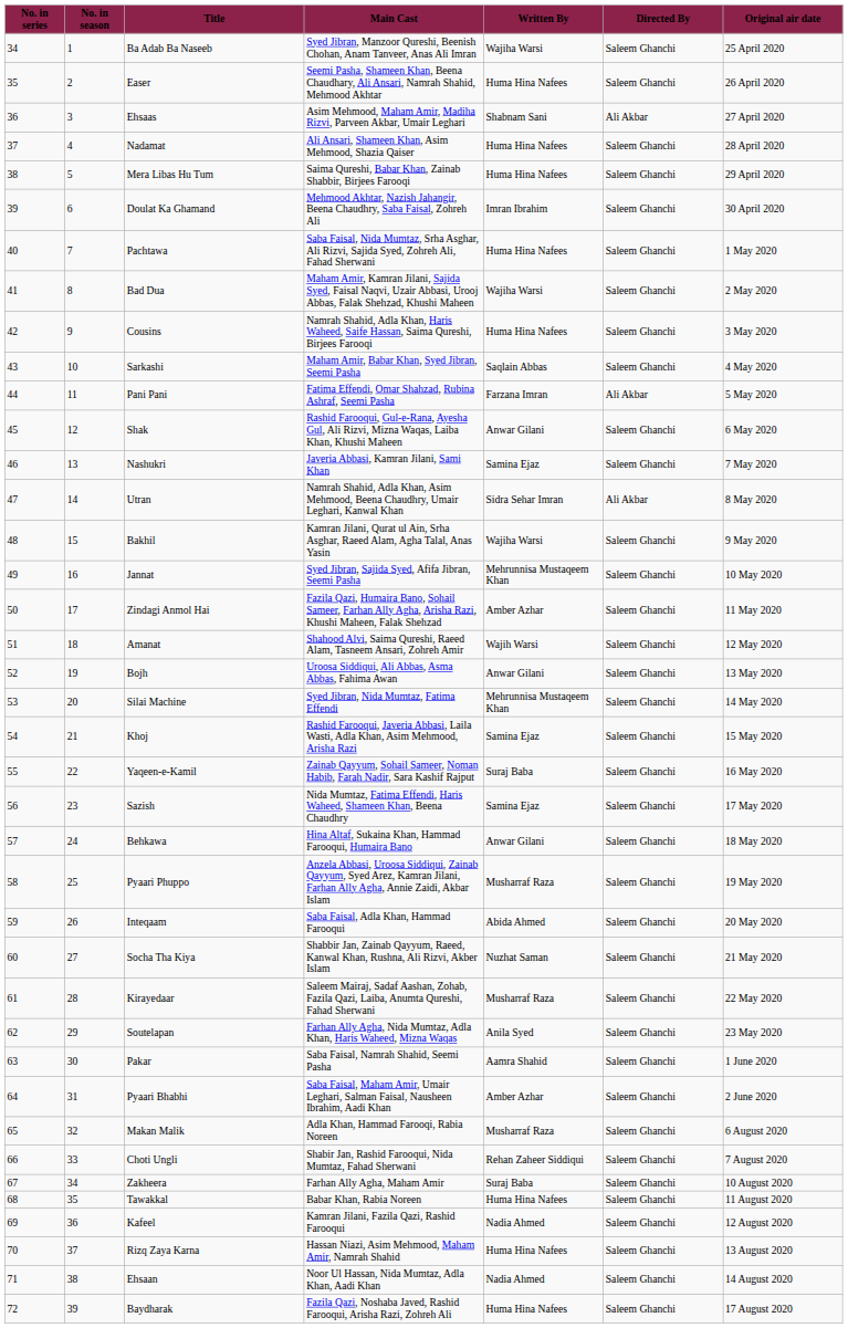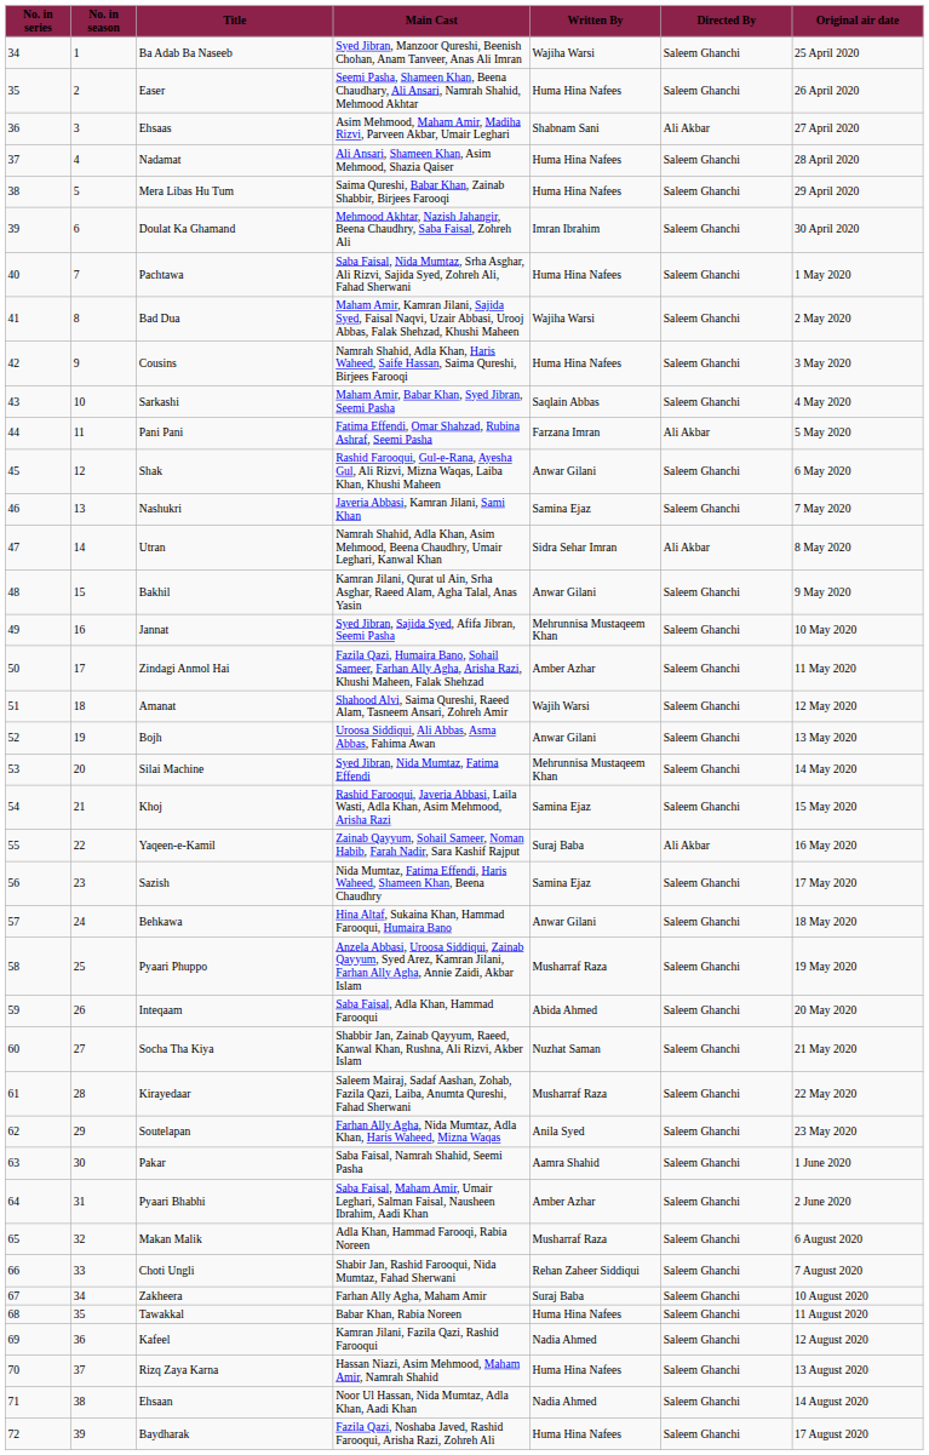 <table class="wikitable plainrowheaders"  style="width:100%; margin-right:0;">
 <tr>
 <th scope="col" style="width:5%; background:#8C224A;"><span>  No. in series</span></th>
 <th scope="col" style="width:5%; background:#8C224A;"><span>  No. in season</span></th>
 <th scope="col" style="width:15%; background:#8C224A;"><span> Title</span></th>
 <th scope="col" style="width:15%; background:#8C224A;"><span> Main Cast</span></th>
 <th scope="col" style="width:10%; background:#8C224A;"><span> Written By</span></th>
 <th scope="col" style="width:10%; background:#8C224A;"><span> Directed By</span></th>
 <th scope="col" style="width:10%; background:#8C224A;"><span> Original air date</span></th>
 </tr>
 <tr>
 <td>34</td>
 <td>1</td>
 <td>Ba Adab Ba Naseeb</td>
 <td><a href='#'>Syed Jibran</a>, Manzoor Qureshi, Beenish Chohan, Anam Tanveer, Anas Ali Imran</td>
 <td>Wajiha Warsi</td>
 <td>Saleem Ghanchi</td>
 <td>25 April 2020</td>
 </tr>
 <tr>
 <td>35</td>
 <td>2</td>
 <td>Easer</td>
 <td><a href='#'>Seemi Pasha</a>, <a href='#'>Shameen Khan</a>, Beena Chaudhary, <a href='#'>Ali Ansari</a>, Namrah Shahid, Mehmood Akhtar</td>
 <td>Huma Hina Nafees</td>
 <td>Saleem Ghanchi</td>
 <td>26 April 2020</td>
 </tr>
 <tr>
 <td>36</td>
 <td>3</td>
 <td>Ehsaas</td>
 <td>Asim Mehmood, <a href='#'>Maham Amir</a>, <a href='#'>Madiha Rizvi</a>, Parveen Akbar, Umair Leghari</td>
 <td>Shabnam Sani</td>
 <td>Ali Akbar</td>
 <td>27 April 2020</td>
 </tr>
 <tr>
 <td>37</td>
 <td>4</td>
 <td>Nadamat</td>
 <td><a href='#'>Ali Ansari</a>, <a href='#'>Shameen Khan</a>, Asim Mehmood, Shazia Qaiser</td>
 <td>Huma Hina Nafees</td>
 <td>Saleem Ghanchi</td>
 <td>28 April 2020</td>
 </tr>
 <tr>
 <td>38</td>
 <td>5</td>
 <td>Mera Libas Hu Tum</td>
 <td>Saima Qureshi, <a href='#'>Babar Khan</a>, Zainab Shabbir, Birjees Farooqi</td>
 <td>Huma Hina Nafees</td>
 <td>Saleem Ghanchi</td>
 <td>29 April 2020</td>
 </tr>
 <tr>
 <td>39</td>
 <td>6</td>
 <td>Doulat Ka Ghamand</td>
 <td><a href='#'>Mehmood Akhtar</a>, <a href='#'>Nazish Jahangir</a>, Beena Chaudhry, <a href='#'>Saba Faisal</a>, Zohreh Ali</td>
 <td>Imran Ibrahim</td>
 <td>Saleem Ghanchi</td>
 <td>30 April 2020</td>
 </tr>
 <tr>
 <td>40</td>
 <td>7</td>
 <td>Pachtawa</td>
 <td><a href='#'>Saba Faisal</a>, <a href='#'>Nida Mumtaz</a>, Srha Asghar, Ali Rizvi, Sajida Syed, Zohreh Ali, Fahad Sherwani</td>
 <td>Huma Hina Nafees</td>
 <td>Saleem Ghanchi</td>
 <td>1 May 2020</td>
 </tr>
 <tr>
 <td>41</td>
 <td>8</td>
 <td>Bad Dua</td>
 <td><a href='#'>Maham Amir</a>, Kamran Jilani, <a href='#'>Sajida Syed</a>, Faisal Naqvi, Uzair Abbasi, Urooj Abbas, Falak Shehzad, Khushi Maheen</td>
 <td>Wajiha Warsi</td>
 <td>Saleem Ghanchi</td>
 <td>2 May 2020</td>
 </tr>
 <tr>
 <td>42</td>
 <td>9</td>
 <td>Cousins</td>
 <td>Namrah Shahid, Adla Khan, <a href='#'>Haris Waheed</a>, <a href='#'>Saife Hassan</a>, Saima Qureshi, Birjees Farooqi</td>
 <td>Huma Hina Nafees</td>
 <td>Saleem Ghanchi</td>
 <td>3 May 2020</td>
 </tr>
 <tr>
 <td>43</td>
 <td>10</td>
 <td>Sarkashi</td>
 <td><a href='#'>Maham Amir</a>, <a href='#'>Babar Khan</a>, <a href='#'>Syed Jibran</a>, <a href='#'>Seemi Pasha</a></td>
 <td>Saqlain Abbas</td>
 <td>Saleem Ghanchi</td>
 <td>4 May 2020</td>
 </tr>
 <tr>
 <td>44</td>
 <td>11</td>
 <td>Pani Pani</td>
 <td><a href='#'>Fatima Effendi</a>, <a href='#'>Omar Shahzad</a>, <a href='#'>Rubina Ashraf</a>, <a href='#'>Seemi Pasha</a></td>
 <td>Farzana Imran</td>
 <td>Ali Akbar</td>
 <td>5 May 2020</td>
 </tr>
 <tr>
 <td>45</td>
 <td>12</td>
 <td>Shak</td>
 <td><a href='#'>Rashid Farooqui</a>, <a href='#'>Gul-e-Rana</a>, <a href='#'>Ayesha Gul</a>, Ali Rizvi, Mizna Waqas, Laiba Khan, Khushi Maheen</td>
 <td>Anwar Gilani</td>
 <td>Saleem Ghanchi</td>
 <td>6 May 2020</td>
 </tr>
 <tr>
 <td>46</td>
 <td>13</td>
 <td>Nashukri</td>
 <td><a href='#'>Javeria Abbasi</a>, Kamran Jilani, <a href='#'>Sami Khan</a></td>
 <td>Samina Ejaz</td>
 <td>Saleem Ghanchi</td>
 <td>7 May 2020</td>
 </tr>
 <tr>
 <td>47</td>
 <td>14</td>
 <td>Utran</td>
 <td>Namrah Shahid, Adla Khan, Asim Mehmood, Beena Chaudhry, Umair Leghari, Kanwal Khan</td>
 <td>Sidra Sehar Imran</td>
 <td>Ali Akbar</td>
 <td>8 May 2020</td>
 </tr>
 <tr>
 <td>48</td>
 <td>15</td>
 <td>Bakhil</td>
 <td>Kamran Jilani, Qurat ul Ain, Srha Asghar, Raeed Alam, Agha Talal, Anas Yasin</td>
-<td>Wajiha Warsi</td>
+<td>Anwar Gilani</td>
 <td>Saleem Ghanchi</td>
 <td>9 May 2020</td>
 </tr>
 <tr>
 <td>49</td>
 <td>16</td>
 <td>Jannat</td>
 <td><a href='#'>Syed Jibran</a>, <a href='#'>Sajida Syed</a>, Afifa Jibran, <a href='#'>Seemi Pasha</a></td>
 <td>Mehrunnisa Mustaqeem Khan</td>
 <td>Saleem Ghanchi</td>
 <td>10 May 2020</td>
 </tr>
 <tr>
 <td>50</td>
 <td>17</td>
 <td>Zindagi Anmol Hai</td>
 <td><a href='#'>Fazila Qazi</a>, <a href='#'>Humaira Bano</a>, <a href='#'>Sohail Sameer</a>, <a href='#'>Farhan Ally Agha</a>, <a href='#'>Arisha Razi</a>, Khushi Maheen, Falak Shehzad</td>
 <td>Amber Azhar</td>
 <td>Saleem Ghanchi</td>
 <td>11 May 2020</td>
 </tr>
 <tr>
 <td>51</td>
 <td>18</td>
 <td>Amanat</td>
 <td><a href='#'>Shahood Alvi</a>, Saima Qureshi, Raeed Alam, Tasneem Ansari, Zohreh Amir</td>
 <td>Wajih Warsi</td>
 <td>Saleem Ghanchi</td>
 <td>12 May 2020</td>
 </tr>
 <tr>
 <td>52</td>
 <td>19</td>
 <td>Bojh</td>
 <td><a href='#'>Uroosa Siddiqui</a>, <a href='#'>Ali Abbas</a>, <a href='#'>Asma Abbas</a>, Fahima Awan</td>
 <td>Anwar Gilani</td>
 <td>Saleem Ghanchi</td>
 <td>13 May 2020</td>
 </tr>
 <tr>
 <td>53</td>
 <td>20</td>
 <td>Silai Machine</td>
 <td><a href='#'>Syed Jibran</a>, <a href='#'>Nida Mumtaz</a>, <a href='#'>Fatima Effendi</a></td>
 <td>Mehrunnisa Mustaqeem Khan</td>
 <td>Saleem Ghanchi</td>
 <td>14 May 2020</td>
 </tr>
 <tr>
 <td>54</td>
 <td>21</td>
 <td>Khoj</td>
 <td><a href='#'>Rashid Farooqui</a>, <a href='#'>Javeria Abbasi</a>, Laila Wasti, Adla Khan, Asim Mehmood, <a href='#'>Arisha Razi</a></td>
 <td>Samina Ejaz</td>
 <td>Saleem Ghanchi</td>
 <td>15 May 2020</td>
 </tr>
 <tr>
 <td>55</td>
 <td>22</td>
 <td>Yaqeen-e-Kamil</td>
 <td><a href='#'>Zainab Qayyum</a>, <a href='#'>Sohail Sameer</a>, <a href='#'>Noman Habib</a>, <a href='#'>Farah Nadir</a>, Sara Kashif Rajput</td>
 <td>Suraj Baba</td>
-<td>Saleem Ghanchi</td>
+<td>Ali Akbar</td>
 <td>16 May 2020</td>
 </tr>
 <tr>
 <td>56</td>
 <td>23</td>
 <td>Sazish</td>
 <td>Nida Mumtaz, <a href='#'>Fatima Effendi</a>, <a href='#'>Haris Waheed</a>, <a href='#'>Shameen Khan</a>, Beena Chaudhry</td>
 <td>Samina Ejaz</td>
 <td>Saleem Ghanchi</td>
 <td>17 May 2020</td>
 </tr>
 <tr>
 <td>57</td>
 <td>24</td>
 <td>Behkawa</td>
 <td><a href='#'>Hina Altaf</a>, Sukaina Khan, Hammad Farooqui, <a href='#'>Humaira Bano</a></td>
 <td>Anwar Gilani</td>
 <td>Saleem Ghanchi</td>
 <td>18 May 2020</td>
 </tr>
 <tr>
 <td>58</td>
 <td>25</td>
 <td>Pyaari Phuppo</td>
 <td><a href='#'>Anzela Abbasi</a>, <a href='#'>Uroosa Siddiqui</a>, <a href='#'>Zainab Qayyum</a>, Syed Arez, Kamran Jilani, <a href='#'>Farhan Ally Agha</a>, Annie Zaidi, Akbar Islam</td>
 <td>Musharraf Raza</td>
 <td>Saleem Ghanchi</td>
 <td>19 May 2020</td>
 </tr>
 <tr>
 <td>59</td>
 <td>26</td>
 <td>Inteqaam</td>
 <td><a href='#'>Saba Faisal</a>, Adla Khan, Hammad Farooqui</td>
 <td>Abida Ahmed</td>
 <td>Saleem Ghanchi</td>
 <td>20 May 2020</td>
 </tr>
 <tr>
 <td>60</td>
 <td>27</td>
 <td>Socha Tha Kiya</td>
 <td>Shabbir Jan, Zainab Qayyum, Raeed, Kanwal Khan, Rushna, Ali Rizvi, Akber Islam</td>
 <td>Nuzhat Saman</td>
 <td>Saleem Ghanchi</td>
 <td>21 May 2020</td>
 </tr>
 <tr>
 <td>61</td>
 <td>28</td>
 <td>Kirayedaar</td>
 <td>Saleem Mairaj, Sadaf Aashan, Zohab, Fazila Qazi, Laiba, Anumta Qureshi, Fahad Sherwani</td>
 <td>Musharraf Raza</td>
 <td>Saleem Ghanchi</td>
 <td>22 May 2020</td>
 </tr>
 <tr>
 <td>62</td>
 <td>29</td>
 <td>Soutelapan</td>
 <td><a href='#'>Farhan Ally Agha</a>, Nida Mumtaz, Adla Khan, <a href='#'>Haris Waheed</a>, <a href='#'>Mizna Waqas</a></td>
 <td>Anila Syed</td>
 <td>Saleem Ghanchi</td>
 <td>23 May 2020</td>
 </tr>
 <tr>
 <td>63</td>
 <td>30</td>
 <td>Pakar</td>
 <td>Saba Faisal, Namrah Shahid, Seemi Pasha</td>
 <td>Aamra Shahid</td>
 <td>Saleem Ghanchi</td>
 <td>1 June 2020</td>
 </tr>
 <tr>
 <td>64</td>
 <td>31</td>
 <td>Pyaari Bhabhi</td>
 <td><a href='#'>Saba Faisal</a>, <a href='#'>Maham Amir</a>, Umair Leghari, Salman Faisal, Nausheen Ibrahim, Aadi Khan</td>
 <td>Amber Azhar</td>
 <td>Saleem Ghanchi</td>
 <td>2 June 2020</td>
 </tr>
 <tr>
 <td>65</td>
 <td>32</td>
 <td>Makan Malik</td>
 <td>Adla Khan, Hammad Farooqi, Rabia Noreen</td>
 <td>Musharraf Raza</td>
 <td>Saleem Ghanchi</td>
 <td>6 August 2020</td>
 </tr>
 <tr>
 <td>66</td>
 <td>33</td>
 <td>Choti Ungli</td>
 <td>Shabir Jan, Rashid Farooqui, Nida Mumtaz, Fahad Sherwani</td>
 <td>Rehan Zaheer Siddiqui</td>
 <td>Saleem Ghanchi</td>
 <td>7 August 2020</td>
 </tr>
 <tr>
 <td>67</td>
 <td>34</td>
 <td>Zakheera</td>
 <td>Farhan Ally Agha, Maham Amir</td>
 <td>Suraj Baba</td>
 <td>Saleem Ghanchi</td>
 <td>10 August 2020</td>
 </tr>
 <tr>
 <td>68</td>
 <td>35</td>
 <td>Tawakkal</td>
 <td>Babar Khan, Rabia Noreen</td>
 <td>Huma Hina Nafees</td>
 <td>Saleem Ghanchi</td>
 <td>11 August 2020</td>
 </tr>
 <tr>
 <td>69</td>
 <td>36</td>
 <td>Kafeel</td>
 <td>Kamran Jilani, Fazila Qazi, Rashid Farooqui</td>
 <td>Nadia Ahmed</td>
 <td>Saleem Ghanchi</td>
 <td>12 August 2020</td>
 </tr>
 <tr>
 <td>70</td>
 <td>37</td>
 <td>Rizq Zaya Karna</td>
 <td>Hassan Niazi, Asim Mehmood, <a href='#'>Maham Amir</a>, Namrah Shahid</td>
 <td>Huma Hina Nafees</td>
 <td>Saleem Ghanchi</td>
 <td>13 August 2020</td>
 </tr>
 <tr>
 <td>71</td>
 <td>38</td>
 <td>Ehsaan</td>
 <td>Noor Ul Hassan, Nida Mumtaz, Adla Khan, Aadi Khan</td>
 <td>Nadia Ahmed</td>
 <td>Saleem Ghanchi</td>
 <td>14 August 2020</td>
 </tr>
 <tr>
 <td>72</td>
 <td>39</td>
 <td>Baydharak</td>
 <td><a href='#'>Fazila Qazi</a>, Noshaba Javed, Rashid Farooqui, Arisha Razi, Zohreh Ali</td>
 <td>Huma Hina Nafees</td>
 <td>Saleem Ghanchi</td>
 <td>17 August 2020</td>
 </tr>
 </table>
